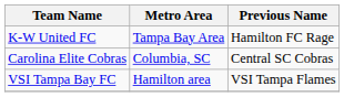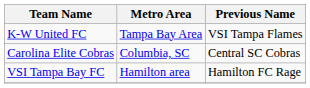 <table class="wikitable">
 <tr>
 <th>Team Name</th>
 <th>Metro Area</th>
 <th>Previous Name</th>
 </tr>
 <tr>
 <td> <a href='#'>K-W United FC</a></td>
 <td><a href='#'>Tampa Bay Area</a></td>
-<td>Hamilton FC Rage</td>
+<td>VSI Tampa Flames</td>
 </tr>
 <tr>
 <td> <a href='#'>Carolina Elite Cobras</a></td>
 <td><a href='#'>Columbia, SC</a></td>
 <td>Central SC Cobras</td>
 </tr>
 <tr>
 <td> <a href='#'>VSI Tampa Bay FC</a></td>
 <td><a href='#'>Hamilton area</a></td>
-<td>VSI Tampa Flames</td>
+<td>Hamilton FC Rage</td>
 </tr>
 <tr>
 </tr>
 </table>
